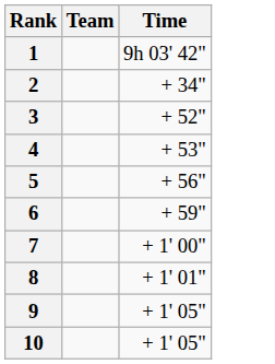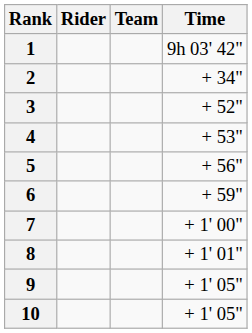 <table class="wikitable" margin-bottom:0;">
 <tr>
 <th scope="col">Rank</th>
+<th scope="col">Rider</th>
 <th scope="col">Team</th>
 <th scope="col">Time</th>
 </tr>
 <tr>
 <th scope="row">1</th>
+<td> </td>
 <td></td>
 <td align="right">9h 03' 42"</td>
 </tr>
 <tr>
 <th scope="row">2</th>
 <td></td>
+<td></td>
 <td align="right">+ 34"</td>
 </tr>
 <tr>
 <th scope="row">3</th>
+<td></td>
 <td></td>
 <td align="right">+ 52"</td>
 </tr>
 <tr>
 <th scope="row">4</th>
 <td></td>
+<td></td>
 <td align="right">+ 53"</td>
 </tr>
 <tr>
 <th scope="row">5</th>
+<td></td>
 <td></td>
 <td align="right">+ 56"</td>
 </tr>
 <tr>
 <th scope="row">6</th>
 <td></td>
+<td></td>
 <td align="right">+ 59"</td>
 </tr>
 <tr>
 <th scope="row">7</th>
+<td></td>
 <td></td>
 <td align="right">+ 1' 00"</td>
 </tr>
 <tr>
 <th scope="row">8</th>
 <td></td>
+<td></td>
 <td align="right">+ 1' 01"</td>
 </tr>
 <tr>
 <th scope="row">9</th>
 <td></td>
+<td></td>
 <td align="right">+ 1' 05"</td>
 </tr>
 <tr>
 <th scope="row">10</th>
+<td> </td>
 <td></td>
 <td align="right">+ 1' 05"</td>
 </tr>
 </table>
